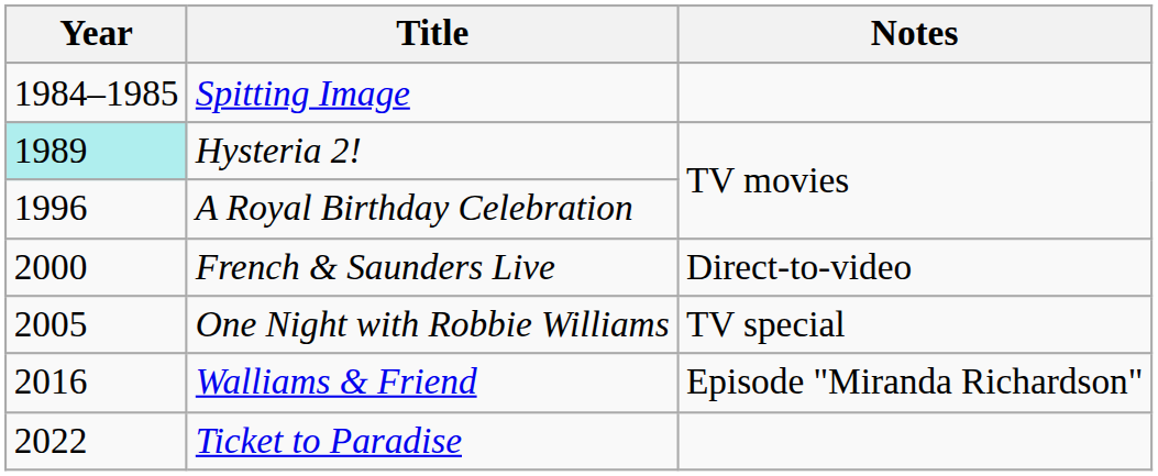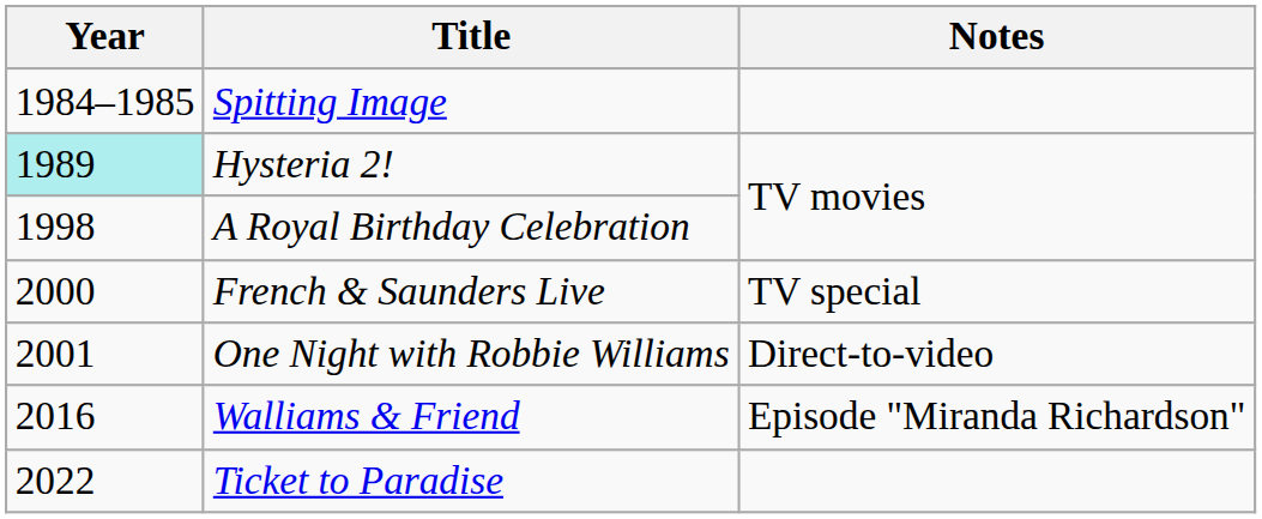 <table class="wikitable">
 <tr>
 <th>Year</th>
 <th>Title</th>
 <th>Notes</th>
 </tr>
 <tr>
 <td>1984–1985</td>
 <td><em><a href='#'>Spitting Image</a></em></td>
 <td></td>
 </tr>
 <tr>
 <td style="background: paleturquoise;">1989</td>
 <td><em>Hysteria 2!</em></td>
 <td rowspan=2>TV movies</td>
 </tr>
 <tr>
-<td>1996</td>
+<td>1998</td>
 <td><em>A Royal Birthday Celebration</em></td>
 </tr>
 <tr>
 <td>2000</td>
 <td><em>French & Saunders Live</em></td>
-<td>Direct-to-video</td>
+<td>TV special</td>
 </tr>
 <tr>
-<td>2005</td>
+<td>2001</td>
 <td><em>One Night with Robbie Williams</em></td>
-<td>TV special</td>
+<td>Direct-to-video</td>
 </tr>
 <tr>
 <td>2016</td>
 <td><em><a href='#'>Walliams & Friend</a></em></td>
 <td>Episode "Miranda Richardson"</td>
 </tr>
 <tr>
 <td>2022</td>
 <td><em><a href='#'>Ticket to Paradise</a></em></td>
 <td></td>
 </tr>
 </table>
